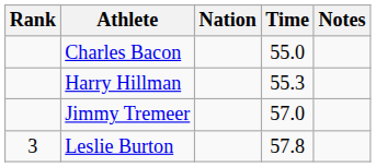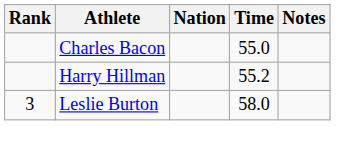 <table class="wikitable sortable" style="text-align:center">
 <tr>
 <th>Rank</th>
 <th>Athlete</th>
 <th>Nation</th>
 <th>Time</th>
 <th>Notes</th>
 </tr>
 <tr>
 <td></td>
 <td align=left><a href='#'>Charles Bacon</a></td>
 <td align=left></td>
 <td>55.0</td>
 <td></td>
 </tr>
 <tr>
 <td></td>
 <td align=left><a href='#'>Harry Hillman</a></td>
 <td align=left></td>
-<td>55.3</td>
-<td></td>
-</tr>
-<tr>
-<td></td>
-<td align=left><a href='#'>Jimmy Tremeer</a></td>
-<td align=left></td>
-<td>57.0</td>
+<td>55.2</td>
 <td></td>
 </tr>
 <tr>
 <td>3</td>
 <td align=left><a href='#'>Leslie Burton</a></td>
 <td align=left></td>
-<td>57.8</td>
+<td>58.0</td>
 <td></td>
 </tr>
 </table>
